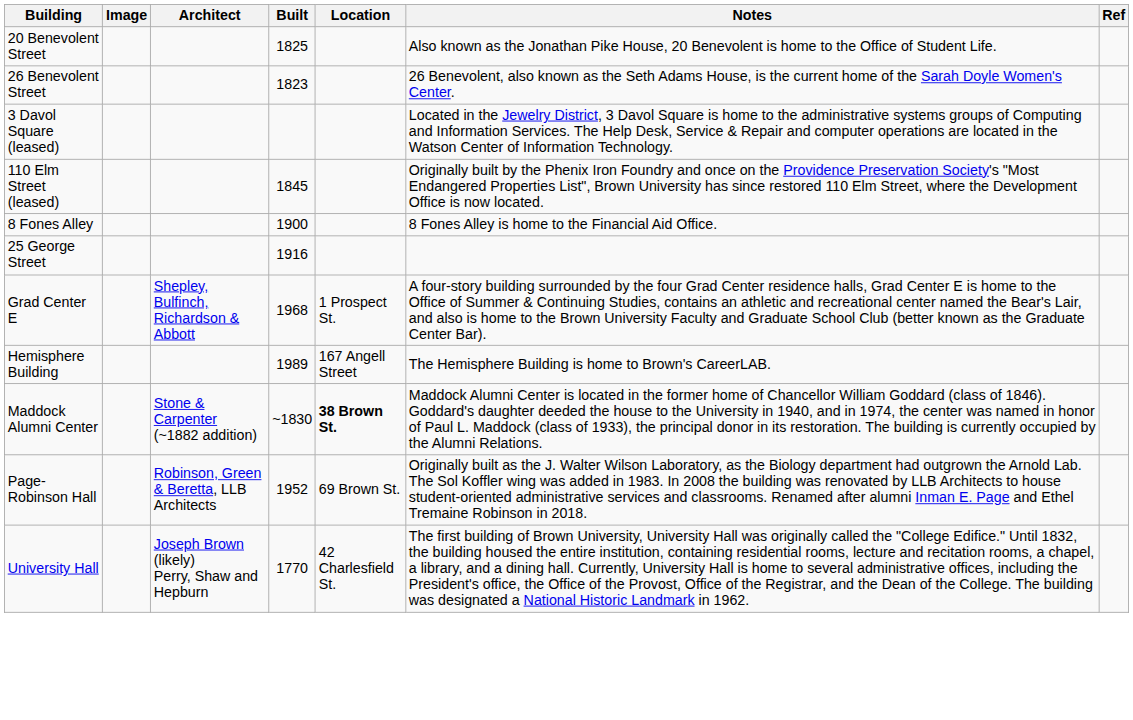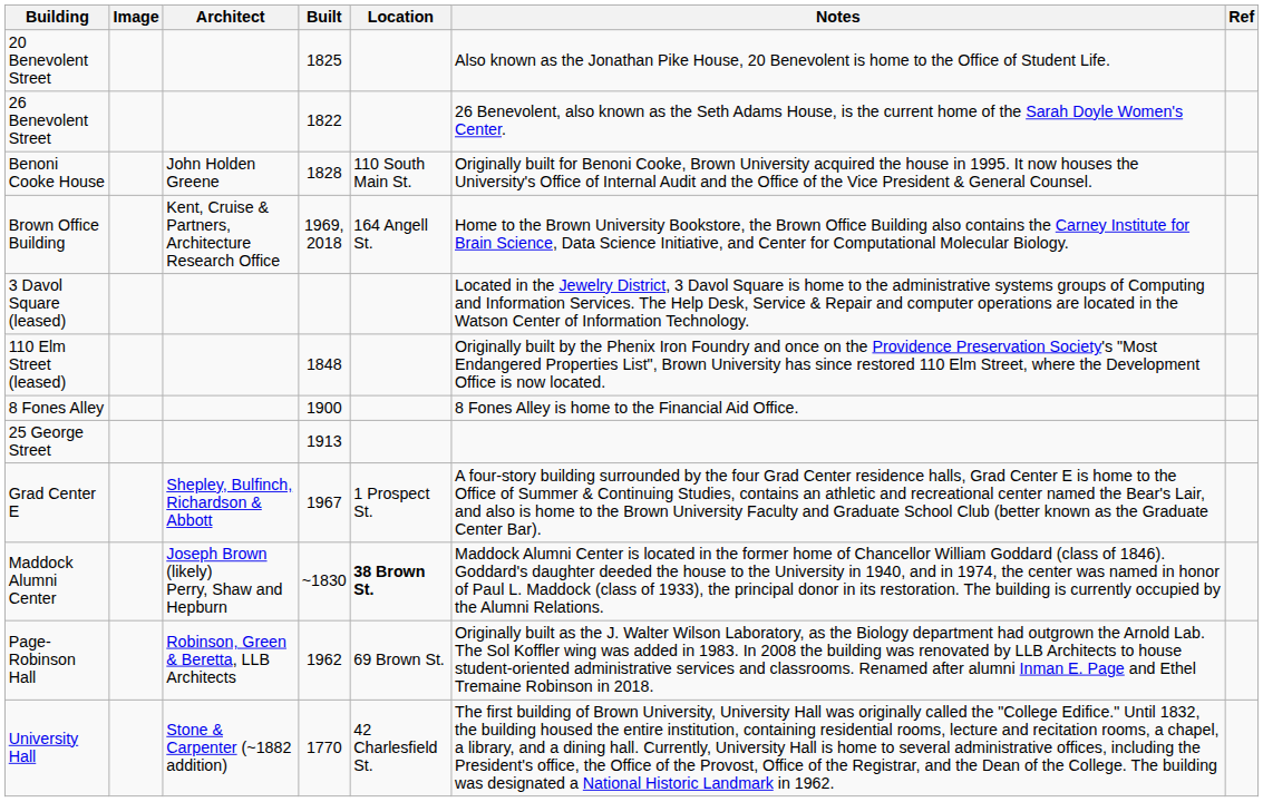 <table class="wikitable sortable" style="width:100%">
 <tr>
 <th>Building</th>
 <th class="unsortable">Image</th>
 <th>Architect</th>
 <th>Built</th>
 <th>Location</th>
 <th class="unsortable">Notes</th>
 <th class="unsortable">Ref</th>
 </tr>
 <tr>
 <td>20 Benevolent Street</td>
 <td align="center"></td>
 <td></td>
 <td align="center">1825</td>
 <td></td>
 <td>Also known as the Jonathan Pike House, 20 Benevolent is home to the Office of Student Life.</td>
 <td align="center"></td>
 </tr>
 <tr>
 <td>26 Benevolent Street</td>
 <td align="center"></td>
 <td></td>
-<td align="center">1823</td>
+<td align="center">1822</td>
 <td></td>
 <td>26 Benevolent, also known as the Seth Adams House, is the current home of the <a href='#'>Sarah Doyle Women's Center</a>.</td>
+<td align="center"></td>
+</tr>
+<tr>
+<td>Benoni Cooke House</td>
+<td align="center"></td>
+<td>John Holden Greene</td>
+<td align="center">1828</td>
+<td>110 South Main St.</td>
+<td>Originally built for Benoni Cooke, Brown University acquired the house in 1995. It now houses the University's Office of Internal Audit and the Office of the Vice President & General Counsel.</td>
+<td align="center"></td>
+</tr>
+<tr>
+<td>Brown Office Building</td>
+<td align="center"></td>
+<td>Kent, Cruise & Partners,<br>Architecture Research Office</td>
+<td align="center">1969,<br>2018</td>
+<td>164 Angell St.</td>
+<td>Home to the Brown University Bookstore, the Brown Office Building also contains the <a href='#'>Carney Institute for Brain Science</a>, Data Science Initiative, and Center for Computational Molecular Biology.</td>
 <td align="center"></td>
 </tr>
 <tr>
 <td>3 Davol Square<br>(leased)</td>
 <td align="center"></td>
 <td></td>
 <td align="center"></td>
 <td></td>
 <td>Located in the <a href='#'>Jewelry District</a>, 3 Davol Square is home to the administrative systems groups of Computing and Information Services. The Help Desk, Service & Repair and computer operations are located in the Watson Center of Information Technology.</td>
 <td align="center"></td>
 </tr>
 <tr>
 <td>110 Elm Street<br>(leased)</td>
 <td align="center"></td>
 <td></td>
-<td align="center">1845</td>
+<td align="center">1848</td>
 <td></td>
 <td>Originally built by the Phenix Iron Foundry and once on the <a href='#'>Providence Preservation Society</a>'s "Most Endangered Properties List", Brown University has since restored 110 Elm Street, where the Development Office is now located.</td>
 <td align="center"></td>
 </tr>
 <tr>
 <td>8 Fones Alley</td>
 <td align="center"></td>
 <td></td>
 <td align="center">1900</td>
 <td></td>
 <td>8 Fones Alley is home to the Financial Aid Office.</td>
 <td align="center"></td>
 </tr>
 <tr>
 <td>25 George Street</td>
 <td align="center"></td>
 <td></td>
-<td align="center">1916</td>
+<td align="center">1913</td>
 <td></td>
 <td></td>
 <td align="center"></td>
 </tr>
 <tr>
 <td>Grad Center E</td>
 <td align="center"></td>
 <td><a href='#'>Shepley, Bulfinch, Richardson & Abbott</a></td>
-<td align="center">1968</td>
+<td align="center">1967</td>
 <td>1 Prospect St.</td>
 <td>A four-story building surrounded by the four Grad Center residence halls, Grad Center E is home to the Office of Summer & Continuing Studies, contains an athletic and recreational center named the Bear's Lair, and also is home to the Brown University Faculty and Graduate School Club (better known as the Graduate Center Bar).</td>
 <td align="center"></td>
 </tr>
 <tr>
-<td>Hemisphere Building</td>
-<td align="center"></td>
-<td></td>
-<td align="center">1989</td>
-<td>167 Angell Street</td>
-<td>The Hemisphere Building is home to Brown's CareerLAB.</td>
-<td></td>
-</tr>
-<tr>
 <td>Maddock Alumni Center</td>
 <td align="center"></td>
-<td><a href='#'>Stone & Carpenter</a> (~1882 addition)</td>
+<td><a href='#'>Joseph Brown</a> (likely)<br>Perry, Shaw and Hepburn</td>
 <td align="center">~1830</td>
 <td><strong>38 Brown St.</strong></td>
 <td>Maddock Alumni Center is located in the former home of Chancellor William Goddard (class of 1846). Goddard's daughter deeded the house to the University in 1940, and in 1974, the center was named in honor of Paul L. Maddock (class of 1933), the principal donor in its restoration. The building is currently occupied by the Alumni Relations.</td>
 <td align="center"></td>
 </tr>
 <tr>
 <td>Page-Robinson Hall</td>
 <td align="center"></td>
 <td><a href='#'>Robinson, Green & Beretta</a>, LLB Architects</td>
-<td align="center">1952</td>
+<td align="center">1962</td>
 <td>69 Brown St.</td>
 <td>Originally built as the J. Walter Wilson Laboratory, as the Biology department had outgrown the Arnold Lab. The Sol Koffler wing was added in 1983. In 2008 the building was renovated by LLB Architects to house student-oriented administrative services and classrooms. Renamed after alumni <a href='#'>Inman E. Page</a> and Ethel Tremaine Robinson in 2018.</td>
 <td align="center"></td>
 </tr>
 <tr>
 <td><a href='#'>University Hall</a></td>
 <td align="center"></td>
-<td><a href='#'>Joseph Brown</a> (likely)<br>Perry, Shaw and Hepburn</td>
+<td><a href='#'>Stone & Carpenter</a> (~1882 addition)</td>
 <td align="center">1770</td>
 <td>42 Charlesfield St.</td>
 <td>The first building of Brown University, University Hall was originally called the "College Edifice." Until 1832, the building housed the entire institution, containing residential rooms, lecture and recitation rooms, a chapel, a library, and a dining hall. Currently, University Hall is home to several administrative offices, including the President's office, the Office of the Provost, Office of the Registrar, and the Dean of the College. The building was designated a <a href='#'>National Historic Landmark</a> in 1962.</td>
 <td align="center"></td>
 </tr>
 </table>
